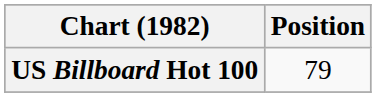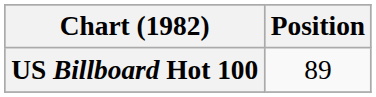 <table class="wikitable plainrowheaders" style="text-align:center">
 <tr>
 <th>Chart (1982)</th>
 <th>Position</th>
 </tr>
 <tr>
 <th scope="row">US <em>Billboard</em> Hot 100</th>
-<td>79</td>
+<td>89</td>
 </tr>
 </table>
